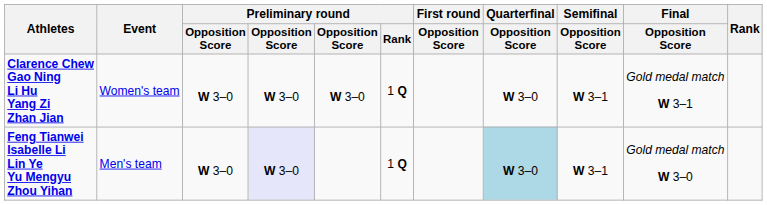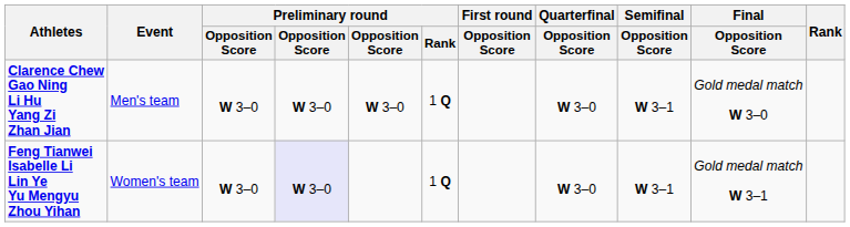 <table class="wikitable" style="font-size:90%">
 <tr>
 <th rowspan=2>Athletes</th>
 <th rowspan=2>Event</th>
 <th colspan=4>Preliminary round</th>
 <th>First round</th>
 <th>Quarterfinal</th>
 <th>Semifinal</th>
 <th>Final</th>
 <th rowspan=2>Rank</th>
 </tr>
 <tr style="font-size:95%">
 <th>Opposition<br>Score</th>
 <th>Opposition<br>Score</th>
 <th>Opposition<br>Score</th>
 <th>Rank</th>
 <th>Opposition<br>Score</th>
 <th>Opposition<br>Score</th>
 <th>Opposition<br>Score</th>
 <th>Opposition<br>Score</th>
 </tr>
 <tr align=center>
 <td align=left><strong><a href='#'>Clarence Chew</a><br><a href='#'>Gao Ning</a><br><a href='#'>Li Hu</a><br><a href='#'>Yang Zi</a><br><a href='#'>Zhan Jian</a></strong></td>
-<td align=left><a href='#'>Women's team</a></td>
+<td align=left><a href='#'>Men's team</a></td>
 <td><br><strong>W</strong> 3–0</td>
 <td><br><strong>W</strong> 3–0</td>
 <td><br><strong>W</strong> 3–0</td>
 <td>1 <strong>Q</strong></td>
 <td></td>
 <td><br><strong>W</strong> 3–0</td>
 <td><br><strong>W</strong> 3–1</td>
-<td><em>Gold medal match</em><br><br><strong>W</strong> 3–1</td>
+<td><em>Gold medal match</em><br><br><strong>W</strong> 3–0</td>
 <td></td>
 </tr>
 <tr align=center>
 <td align=left><strong><a href='#'>Feng Tianwei</a><br><a href='#'>Isabelle Li</a><br><a href='#'>Lin Ye</a><br><a href='#'>Yu Mengyu</a><br><a href='#'>Zhou Yihan</a></strong></td>
-<td align=left><a href='#'>Men's team</a></td>
+<td align=left><a href='#'>Women's team</a></td>
 <td><br><strong>W</strong> 3–0</td>
 <td style="background: lavender;"><br><strong>W</strong> 3–0</td>
 <td></td>
 <td>1 <strong>Q</strong></td>
 <td></td>
-<td style="background: lightblue;"><br><strong>W</strong> 3–0</td>
+<td><br><strong>W</strong> 3–0</td>
 <td><br><strong>W</strong> 3–1</td>
-<td><em>Gold medal match</em><br><br><strong>W</strong> 3–0</td>
+<td><em>Gold medal match</em><br><br><strong>W</strong> 3–1</td>
 <td></td>
 </tr>
 </table>
